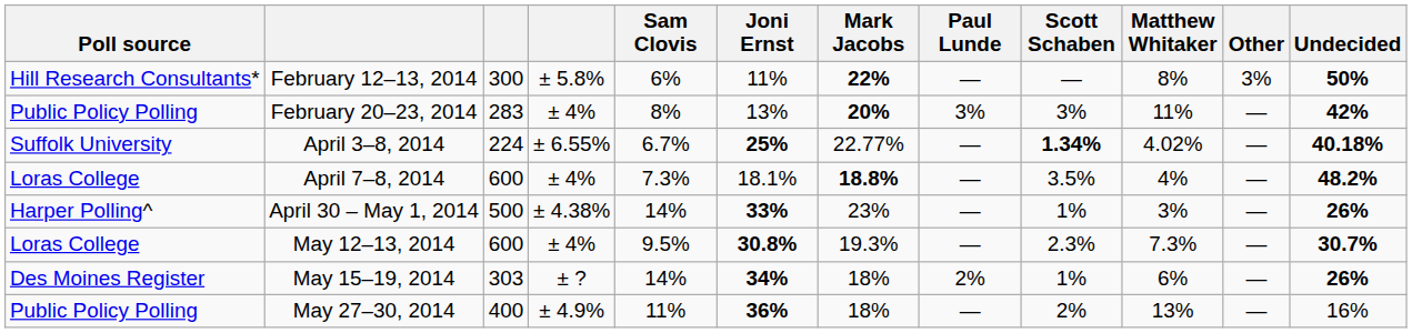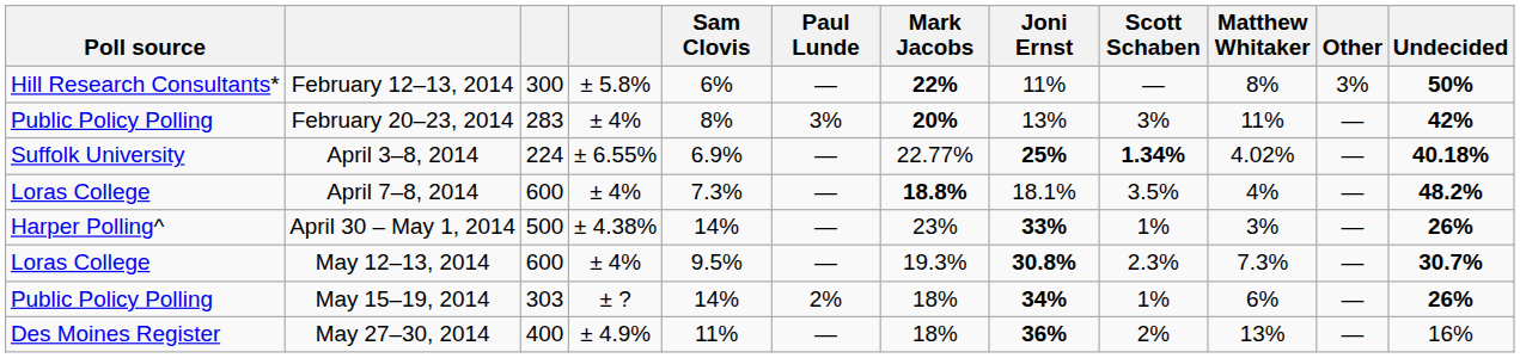 <table class="wikitable" style="text-align:center">
 <tr valign= bottom>
 <th>Poll source</th>
 <th></th>
 <th></th>
 <th></th>
 <th style="width:70px;">Sam<br>Clovis</th>
+<th style="width:70px;">Paul<br>Lunde</th>
+<th style="width:70px;">Mark<br>Jacobs</th>
 <th style="width:70px;">Joni<br>Ernst</th>
-<th style="width:70px;">Mark<br>Jacobs</th>
-<th style="width:70px;">Paul<br>Lunde</th>
 <th style="width:70px;">Scott<br>Schaben</th>
 <th style="width:70px;">Matthew<br>Whitaker</th>
 <th>Other</th>
 <th>Undecided</th>
 </tr>
 <tr>
 <td align=left><a href='#'>Hill Research Consultants</a>*</td>
 <td>February 12–13, 2014</td>
 <td>300</td>
 <td>± 5.8%</td>
 <td>6%</td>
+<td>—</td>
+<td><strong>22%</strong></td>
 <td>11%</td>
-<td><strong>22%</strong></td>
-<td>—</td>
 <td>—</td>
 <td>8%</td>
 <td>3%</td>
 <td><strong>50%</strong></td>
 </tr>
 <tr>
 <td align=left><a href='#'>Public Policy Polling</a></td>
 <td>February 20–23, 2014</td>
 <td>283</td>
 <td>± 4%</td>
 <td>8%</td>
+<td>3%</td>
+<td><strong>20%</strong></td>
 <td>13%</td>
-<td><strong>20%</strong></td>
-<td>3%</td>
 <td>3%</td>
 <td>11%</td>
 <td>—</td>
 <td><strong>42%</strong></td>
 </tr>
 <tr>
 <td align=left><a href='#'>Suffolk University</a></td>
 <td>April 3–8, 2014</td>
 <td>224</td>
 <td>± 6.55%</td>
-<td>6.7%</td>
+<td>6.9%</td>
+<td>—</td>
+<td>22.77%</td>
 <td><strong>25%</strong></td>
-<td>22.77%</td>
-<td>—</td>
 <td><strong>1.34%</strong></td>
 <td>4.02%</td>
 <td>—</td>
 <td><strong>40.18%</strong></td>
 </tr>
 <tr>
 <td align=left><a href='#'>Loras College</a></td>
 <td>April 7–8, 2014</td>
 <td>600</td>
 <td>± 4%</td>
 <td>7.3%</td>
+<td>—</td>
+<td><strong>18.8%</strong></td>
 <td>18.1%</td>
-<td><strong>18.8%</strong></td>
-<td>—</td>
 <td>3.5%</td>
 <td>4%</td>
 <td>—</td>
 <td><strong>48.2%</strong></td>
 </tr>
 <tr>
 <td align=left><a href='#'>Harper Polling</a>^</td>
 <td>April 30 – May 1, 2014</td>
 <td>500</td>
 <td>± 4.38%</td>
 <td>14%</td>
+<td>—</td>
+<td>23%</td>
 <td><strong>33%</strong></td>
-<td>23%</td>
-<td>—</td>
 <td>1%</td>
 <td>3%</td>
 <td>—</td>
 <td><strong>26%</strong></td>
 </tr>
 <tr>
 <td align=left><a href='#'>Loras College</a></td>
 <td>May 12–13, 2014</td>
 <td>600</td>
 <td>± 4%</td>
 <td>9.5%</td>
+<td>—</td>
+<td>19.3%</td>
 <td><strong>30.8%</strong></td>
-<td>19.3%</td>
-<td>—</td>
 <td>2.3%</td>
 <td>7.3%</td>
 <td>—</td>
 <td><strong>30.7%</strong></td>
 </tr>
 <tr>
-<td align=left><a href='#'>Des Moines Register</a></td>
+<td align=left><a href='#'>Public Policy Polling</a></td>
 <td>May 15–19, 2014</td>
 <td>303</td>
 <td>± ?</td>
 <td>14%</td>
+<td>2%</td>
+<td>18%</td>
 <td><strong>34%</strong></td>
-<td>18%</td>
-<td>2%</td>
 <td>1%</td>
 <td>6%</td>
 <td>—</td>
 <td><strong>26%</strong></td>
 </tr>
 <tr>
-<td align=left><a href='#'>Public Policy Polling</a></td>
+<td align=left><a href='#'>Des Moines Register</a></td>
 <td>May 27–30, 2014</td>
 <td>400</td>
 <td>± 4.9%</td>
 <td>11%</td>
+<td>—</td>
+<td>18%</td>
 <td><strong>36%</strong></td>
-<td>18%</td>
-<td>—</td>
 <td>2%</td>
 <td>13%</td>
 <td>—</td>
 <td>16%</td>
 </tr>
 </table>
